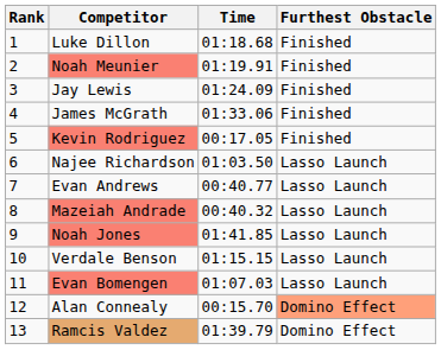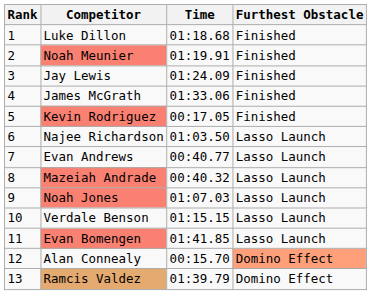 <table class="wikitable sortable mw-collapsible">
 <tr>
 <th width="5">Rank</th>
 <th>Competitor</th>
 <th>Time</th>
 <th>Furthest Obstacle</th>
 </tr>
 <tr>
 <td>1</td>
 <td>Luke Dillon</td>
 <td>01:18.68</td>
 <td>Finished</td>
 </tr>
 <tr>
 <td>2</td>
 <td style="background-color:#FA8072">Noah Meunier</td>
 <td>01:19.91</td>
 <td>Finished</td>
 </tr>
 <tr>
 <td>3</td>
 <td>Jay Lewis</td>
 <td>01:24.09</td>
 <td>Finished</td>
 </tr>
 <tr>
 <td>4</td>
 <td>James McGrath</td>
 <td>01:33.06</td>
 <td>Finished</td>
 </tr>
 <tr>
 <td>5</td>
 <td style="background-color:#FA8072">Kevin Rodriguez</td>
 <td>00:17.05</td>
 <td>Finished</td>
 </tr>
 <tr>
 <td>6</td>
 <td>Najee Richardson</td>
 <td>01:03.50</td>
 <td>Lasso Launch</td>
 </tr>
 <tr>
 <td>7</td>
 <td>Evan Andrews</td>
 <td>00:40.77</td>
 <td>Lasso Launch</td>
 </tr>
 <tr>
 <td>8</td>
 <td style="background-color:#FA8072">Mazeiah Andrade</td>
 <td>00:40.32</td>
 <td>Lasso Launch</td>
 </tr>
 <tr>
 <td>9</td>
 <td style="background-color:#FA8072">Noah Jones</td>
-<td>01:41.85</td>
+<td>01:07.03</td>
 <td>Lasso Launch</td>
 </tr>
 <tr>
 <td>10</td>
 <td>Verdale Benson</td>
 <td>01:15.15</td>
 <td>Lasso Launch</td>
 </tr>
 <tr>
 <td>11</td>
 <td style="background-color:#FA8072">Evan Bomengen</td>
-<td>01:07.03</td>
+<td>01:41.85</td>
 <td>Lasso Launch</td>
 </tr>
 <tr>
 <td>12</td>
 <td>Alan Connealy</td>
 <td>00:15.70</td>
 <td style="background: lightsalmon;">Domino Effect</td>
 </tr>
 <tr>
 <td>13</td>
 <td style="background-color:#E5AA70">Ramcis Valdez</td>
 <td>01:39.79</td>
 <td>Domino Effect</td>
 </tr>
 </table>
